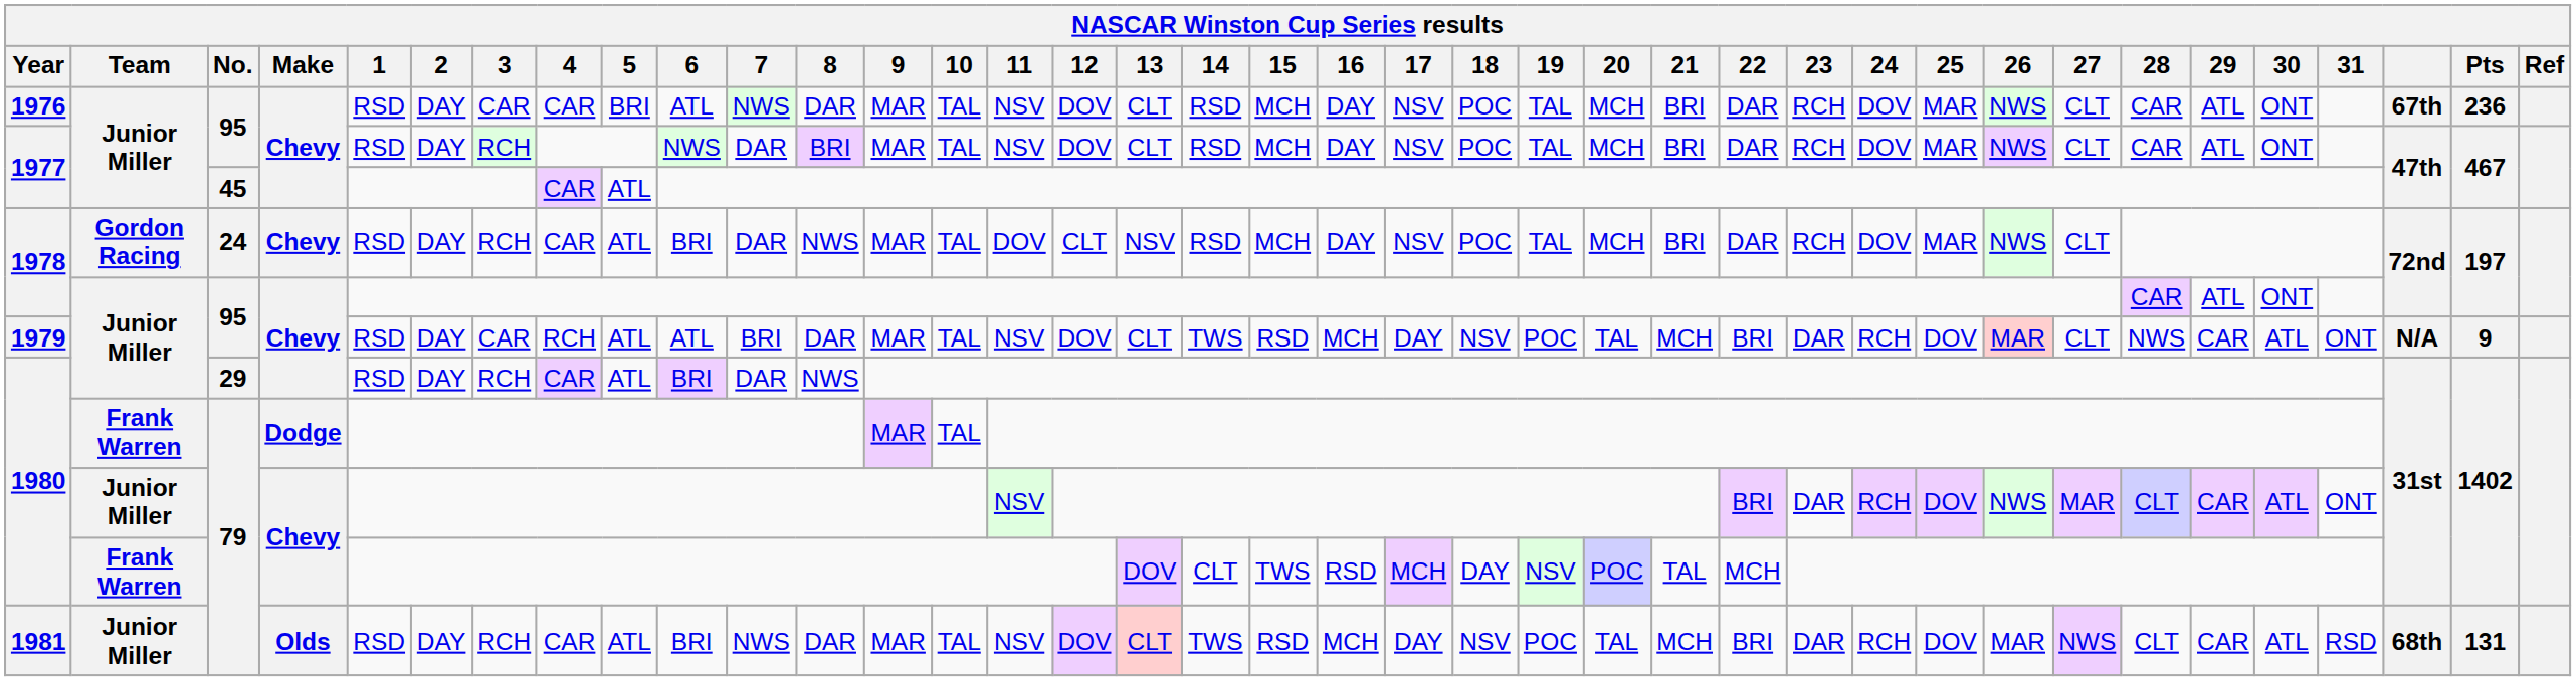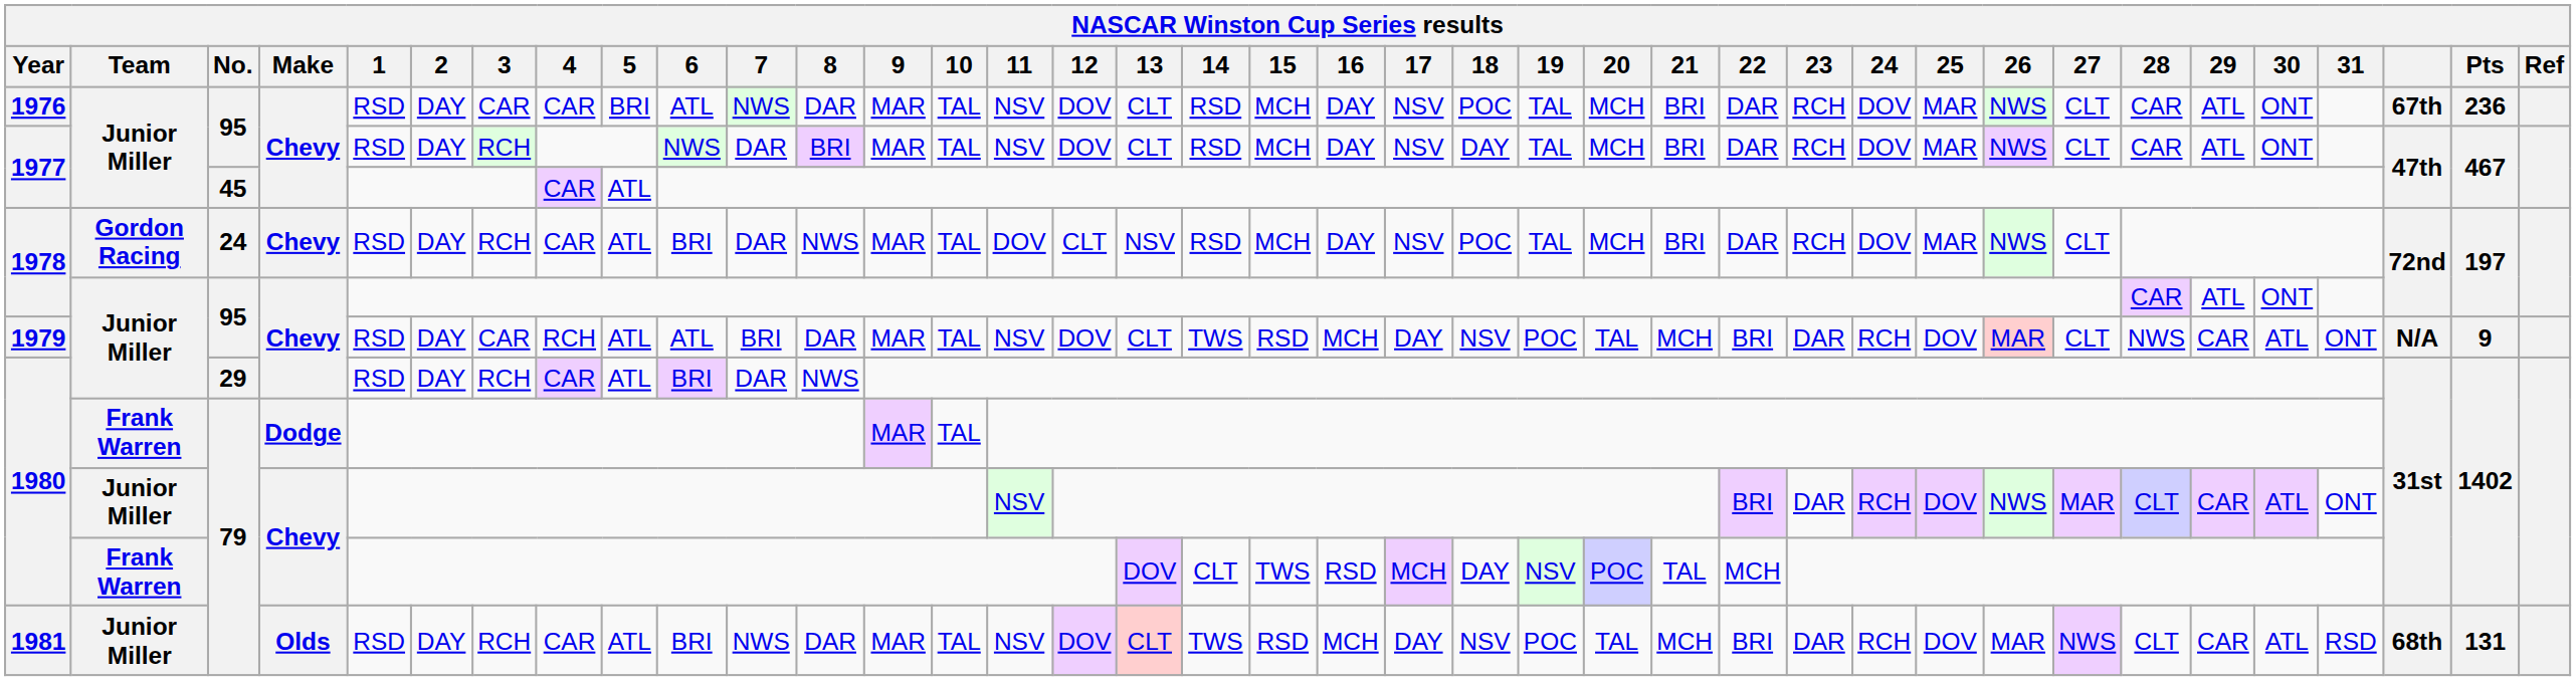 <table class="wikitable" style="text-align:center; font-size:75%">
 <tr>
 <th colspan=40><a href='#'>NASCAR Winston Cup Series</a> results</th>
 </tr>
 <tr>
 <th>Year</th>
 <th>Team</th>
 <th>No.</th>
 <th>Make</th>
 <th>1</th>
 <th>2</th>
 <th>3</th>
 <th>4</th>
 <th>5</th>
 <th>6</th>
 <th>7</th>
 <th>8</th>
 <th>9</th>
 <th>10</th>
 <th>11</th>
 <th>12</th>
 <th>13</th>
 <th>14</th>
 <th>15</th>
 <th>16</th>
 <th>17</th>
 <th>18</th>
 <th>19</th>
 <th>20</th>
 <th>21</th>
 <th>22</th>
 <th>23</th>
 <th>24</th>
 <th>25</th>
 <th>26</th>
 <th>27</th>
 <th>28</th>
 <th>29</th>
 <th>30</th>
 <th>31</th>
 <th></th>
 <th>Pts</th>
 <th>Ref</th>
 </tr>
 <tr>
 <th><a href='#'>1976</a></th>
 <th rowspan=3>Junior Miller</th>
 <th rowspan=2>95</th>
 <th rowspan=3><a href='#'>Chevy</a></th>
 <td><a href='#'>RSD</a></td>
 <td><a href='#'>DAY</a></td>
 <td><a href='#'>CAR</a></td>
 <td><a href='#'>CAR</a></td>
 <td><a href='#'>BRI</a></td>
 <td><a href='#'>ATL</a></td>
 <td style="background:#DFFFDF;"><a href='#'>NWS</a><br></td>
 <td><a href='#'>DAR</a></td>
 <td><a href='#'>MAR</a></td>
 <td><a href='#'>TAL</a></td>
 <td><a href='#'>NSV</a></td>
 <td><a href='#'>DOV</a></td>
 <td><a href='#'>CLT</a></td>
 <td><a href='#'>RSD</a></td>
 <td><a href='#'>MCH</a></td>
 <td><a href='#'>DAY</a></td>
 <td><a href='#'>NSV</a></td>
 <td><a href='#'>POC</a></td>
 <td><a href='#'>TAL</a></td>
 <td><a href='#'>MCH</a></td>
 <td><a href='#'>BRI</a></td>
 <td><a href='#'>DAR</a></td>
 <td><a href='#'>RCH</a></td>
 <td><a href='#'>DOV</a></td>
 <td><a href='#'>MAR</a></td>
 <td style="background:#DFFFDF;"><a href='#'>NWS</a><br></td>
 <td><a href='#'>CLT</a></td>
 <td><a href='#'>CAR</a></td>
 <td><a href='#'>ATL</a></td>
 <td><a href='#'>ONT</a></td>
 <td></td>
 <th>67th</th>
 <th>236</th>
 <th></th>
 </tr>
 <tr>
 <th rowspan=2><a href='#'>1977</a></th>
 <td><a href='#'>RSD</a></td>
 <td><a href='#'>DAY</a></td>
 <td style="background:#DFFFDF;"><a href='#'>RCH</a><br></td>
 <td colspan=2></td>
 <td style="background:#DFFFDF;"><a href='#'>NWS</a><br></td>
 <td><a href='#'>DAR</a></td>
 <td style="background:#EFCFFF;"><a href='#'>BRI</a><br></td>
 <td><a href='#'>MAR</a></td>
 <td><a href='#'>TAL</a></td>
 <td><a href='#'>NSV</a></td>
 <td><a href='#'>DOV</a></td>
 <td><a href='#'>CLT</a></td>
 <td><a href='#'>RSD</a></td>
 <td><a href='#'>MCH</a></td>
 <td><a href='#'>DAY</a></td>
 <td><a href='#'>NSV</a></td>
-<td><a href='#'>POC</a></td>
+<td><a href='#'>DAY</a></td>
 <td><a href='#'>TAL</a></td>
 <td><a href='#'>MCH</a></td>
 <td><a href='#'>BRI</a></td>
 <td><a href='#'>DAR</a></td>
 <td><a href='#'>RCH</a></td>
 <td><a href='#'>DOV</a></td>
 <td><a href='#'>MAR</a></td>
 <td style="background:#EFCFFF;"><a href='#'>NWS</a><br></td>
 <td><a href='#'>CLT</a></td>
 <td><a href='#'>CAR</a></td>
 <td><a href='#'>ATL</a></td>
 <td><a href='#'>ONT</a></td>
 <td></td>
 <th rowspan=2>47th</th>
 <th rowspan=2>467</th>
 <th rowspan=2></th>
 </tr>
 <tr>
 <th>45</th>
 <td colspan=3></td>
 <td style="background:#EFCFFF;"><a href='#'>CAR</a><br></td>
 <td><a href='#'>ATL</a></td>
 <td colspan=26></td>
 </tr>
 <tr>
 <th rowspan=2><a href='#'>1978</a></th>
 <th><a href='#'>Gordon Racing</a></th>
 <th>24</th>
 <th><a href='#'>Chevy</a></th>
 <td><a href='#'>RSD</a></td>
 <td><a href='#'>DAY</a></td>
 <td><a href='#'>RCH</a></td>
 <td><a href='#'>CAR</a></td>
 <td><a href='#'>ATL</a></td>
 <td><a href='#'>BRI</a></td>
 <td><a href='#'>DAR</a></td>
 <td><a href='#'>NWS</a></td>
 <td><a href='#'>MAR</a></td>
 <td><a href='#'>TAL</a></td>
 <td><a href='#'>DOV</a></td>
 <td><a href='#'>CLT</a></td>
 <td><a href='#'>NSV</a></td>
 <td><a href='#'>RSD</a></td>
 <td><a href='#'>MCH</a></td>
 <td><a href='#'>DAY</a></td>
 <td><a href='#'>NSV</a></td>
 <td><a href='#'>POC</a></td>
 <td><a href='#'>TAL</a></td>
 <td><a href='#'>MCH</a></td>
 <td><a href='#'>BRI</a></td>
 <td><a href='#'>DAR</a></td>
 <td><a href='#'>RCH</a></td>
 <td><a href='#'>DOV</a></td>
 <td><a href='#'>MAR</a></td>
 <td style="background:#DFFFDF;"><a href='#'>NWS</a><br></td>
 <td><a href='#'>CLT</a></td>
 <td colspan=4></td>
 <th rowspan=2>72nd</th>
 <th rowspan=2>197</th>
 <th rowspan=2></th>
 </tr>
 <tr>
 <th rowspan=3>Junior Miller</th>
 <th rowspan=2>95</th>
 <th rowspan=3><a href='#'>Chevy</a></th>
 <td colspan=27></td>
 <td style="background:#EFCFFF;"><a href='#'>CAR</a><br></td>
 <td><a href='#'>ATL</a></td>
 <td><a href='#'>ONT</a></td>
 <td></td>
 </tr>
 <tr>
 <th><a href='#'>1979</a></th>
 <td><a href='#'>RSD</a></td>
 <td><a href='#'>DAY</a></td>
 <td><a href='#'>CAR</a></td>
 <td><a href='#'>RCH</a></td>
 <td><a href='#'>ATL</a></td>
 <td><a href='#'>ATL</a></td>
 <td><a href='#'>BRI</a></td>
 <td><a href='#'>DAR</a></td>
 <td><a href='#'>MAR</a></td>
 <td><a href='#'>TAL</a></td>
 <td><a href='#'>NSV</a></td>
 <td><a href='#'>DOV</a></td>
 <td><a href='#'>CLT</a></td>
 <td><a href='#'>TWS</a></td>
 <td><a href='#'>RSD</a></td>
 <td><a href='#'>MCH</a></td>
 <td><a href='#'>DAY</a></td>
 <td><a href='#'>NSV</a></td>
 <td><a href='#'>POC</a></td>
 <td><a href='#'>TAL</a></td>
 <td><a href='#'>MCH</a></td>
 <td><a href='#'>BRI</a></td>
 <td><a href='#'>DAR</a></td>
 <td><a href='#'>RCH</a></td>
 <td><a href='#'>DOV</a></td>
 <td style="background:#FFCFCF;"><a href='#'>MAR</a><br></td>
 <td><a href='#'>CLT</a></td>
 <td><a href='#'>NWS</a></td>
 <td><a href='#'>CAR</a></td>
 <td><a href='#'>ATL</a></td>
 <td><a href='#'>ONT</a></td>
 <th>N/A</th>
 <th>9</th>
 <th></th>
 </tr>
 <tr>
 <th rowspan=4><a href='#'>1980</a></th>
 <th>29</th>
 <td><a href='#'>RSD</a></td>
 <td><a href='#'>DAY</a></td>
 <td><a href='#'>RCH</a></td>
 <td style="background:#EFCFFF;"><a href='#'>CAR</a><br></td>
 <td><a href='#'>ATL</a></td>
 <td style="background:#EFCFFF;"><a href='#'>BRI</a><br></td>
 <td><a href='#'>DAR</a></td>
 <td><a href='#'>NWS</a></td>
 <td colspan=23></td>
 <th rowspan=4>31st</th>
 <th rowspan=4>1402</th>
 <th rowspan=4></th>
 </tr>
 <tr>
 <th><a href='#'>Frank Warren</a></th>
 <th rowspan=4>79</th>
 <th><a href='#'>Dodge</a></th>
 <td colspan=8></td>
 <td style="background:#EFCFFF;"><a href='#'>MAR</a><br></td>
 <td><a href='#'>TAL</a></td>
 <td colspan=21></td>
 </tr>
 <tr>
 <th>Junior Miller</th>
 <th rowspan=2><a href='#'>Chevy</a></th>
 <td colspan=10></td>
 <td style="background:#DFFFDF;"><a href='#'>NSV</a><br></td>
 <td colspan=10></td>
 <td style="background:#EFCFFF;"><a href='#'>BRI</a><br></td>
 <td><a href='#'>DAR</a></td>
 <td style="background:#EFCFFF;"><a href='#'>RCH</a><br></td>
 <td style="background:#EFCFFF;"><a href='#'>DOV</a><br></td>
 <td style="background:#DFFFDF;"><a href='#'>NWS</a><br></td>
 <td style="background:#EFCFFF;"><a href='#'>MAR</a><br></td>
 <td style="background:#CFCFFF;"><a href='#'>CLT</a><br></td>
 <td style="background:#EFCFFF;"><a href='#'>CAR</a><br></td>
 <td style="background:#EFCFFF;"><a href='#'>ATL</a><br></td>
 <td><a href='#'>ONT</a></td>
 </tr>
 <tr>
 <th><a href='#'>Frank Warren</a></th>
 <td colspan=12></td>
 <td style="background:#EFCFFF;"><a href='#'>DOV</a><br></td>
 <td><a href='#'>CLT</a></td>
 <td><a href='#'>TWS</a></td>
 <td><a href='#'>RSD</a></td>
 <td style="background:#EFCFFF;"><a href='#'>MCH</a><br></td>
 <td><a href='#'>DAY</a></td>
 <td style="background:#DFFFDF;"><a href='#'>NSV</a><br></td>
 <td style="background:#CFCFFF;"><a href='#'>POC</a><br></td>
 <td><a href='#'>TAL</a></td>
 <td><a href='#'>MCH</a></td>
 <td colspan=10></td>
 </tr>
 <tr>
 <th><a href='#'>1981</a></th>
 <th>Junior Miller</th>
 <th><a href='#'>Olds</a></th>
 <td><a href='#'>RSD</a></td>
 <td><a href='#'>DAY</a></td>
 <td><a href='#'>RCH</a></td>
 <td><a href='#'>CAR</a></td>
 <td><a href='#'>ATL</a></td>
 <td><a href='#'>BRI</a></td>
 <td><a href='#'>NWS</a></td>
 <td><a href='#'>DAR</a></td>
 <td><a href='#'>MAR</a></td>
 <td><a href='#'>TAL</a></td>
 <td><a href='#'>NSV</a></td>
 <td style="background:#EFCFFF;"><a href='#'>DOV</a><br></td>
 <td style="background:#FFCFCF;"><a href='#'>CLT</a><br></td>
 <td><a href='#'>TWS</a></td>
 <td><a href='#'>RSD</a></td>
 <td><a href='#'>MCH</a></td>
 <td><a href='#'>DAY</a></td>
 <td><a href='#'>NSV</a></td>
 <td><a href='#'>POC</a></td>
 <td><a href='#'>TAL</a></td>
 <td><a href='#'>MCH</a></td>
 <td><a href='#'>BRI</a></td>
 <td><a href='#'>DAR</a></td>
 <td><a href='#'>RCH</a></td>
 <td><a href='#'>DOV</a></td>
 <td><a href='#'>MAR</a></td>
 <td style="background:#EFCFFF;"><a href='#'>NWS</a><br></td>
 <td><a href='#'>CLT</a></td>
 <td><a href='#'>CAR</a></td>
 <td><a href='#'>ATL</a></td>
 <td><a href='#'>RSD</a></td>
 <th>68th</th>
 <th>131</th>
 <th></th>
 </tr>
 </table>
